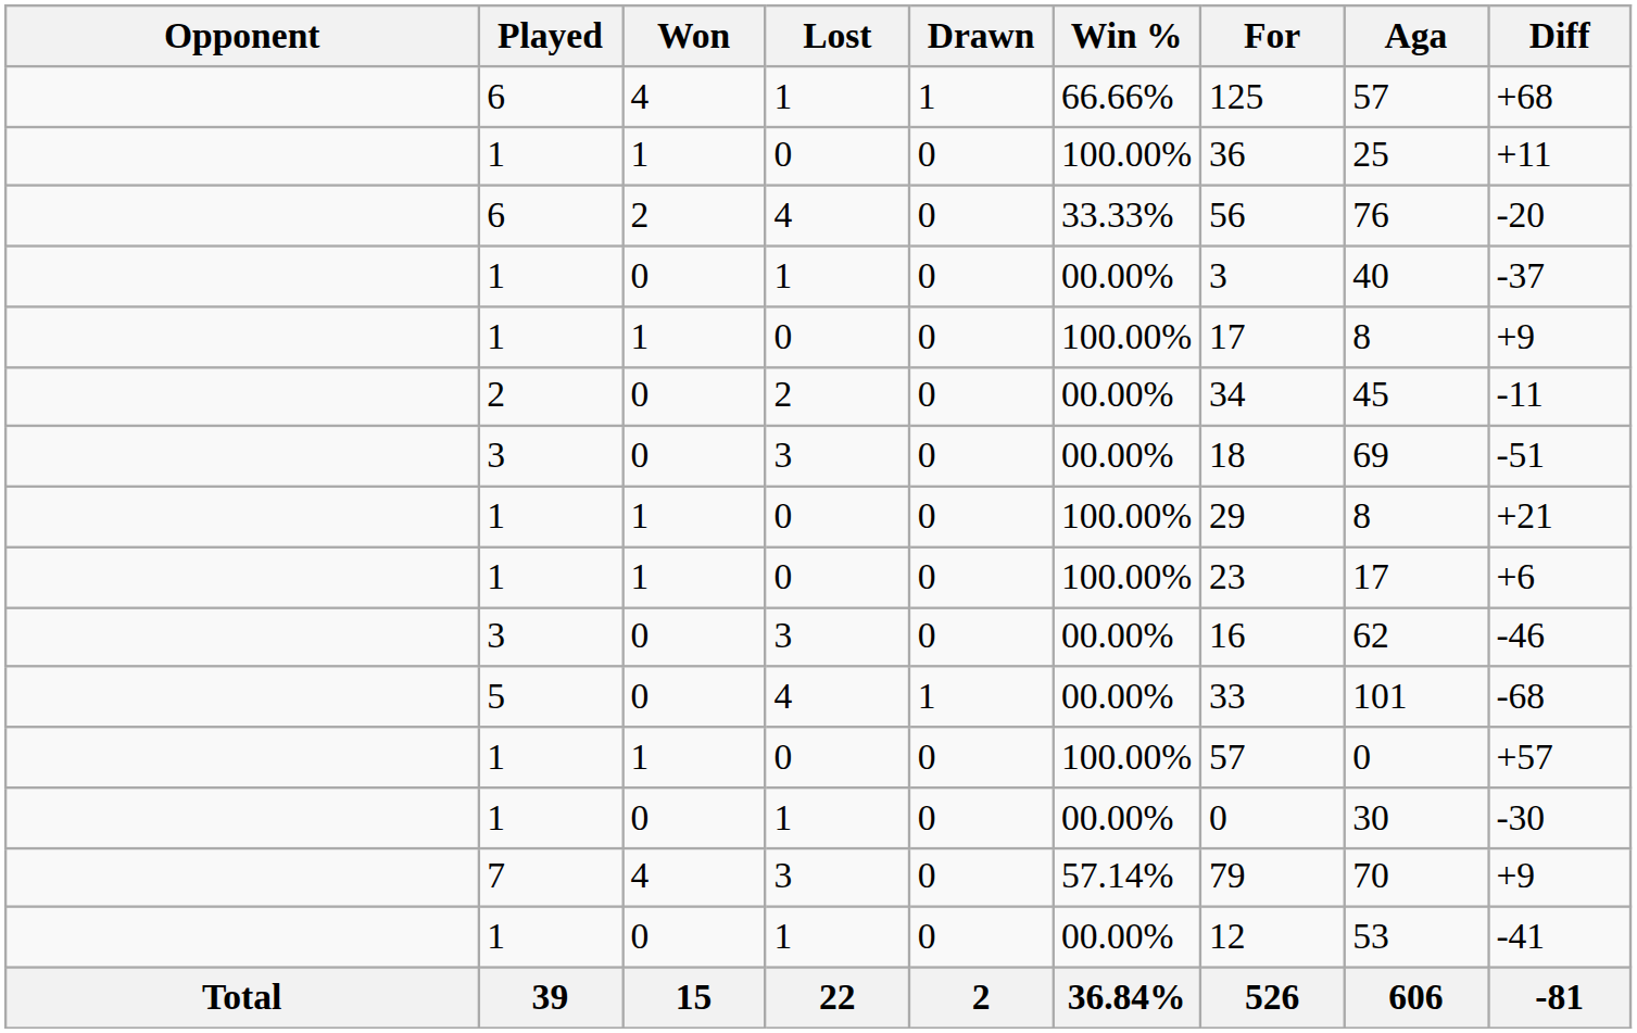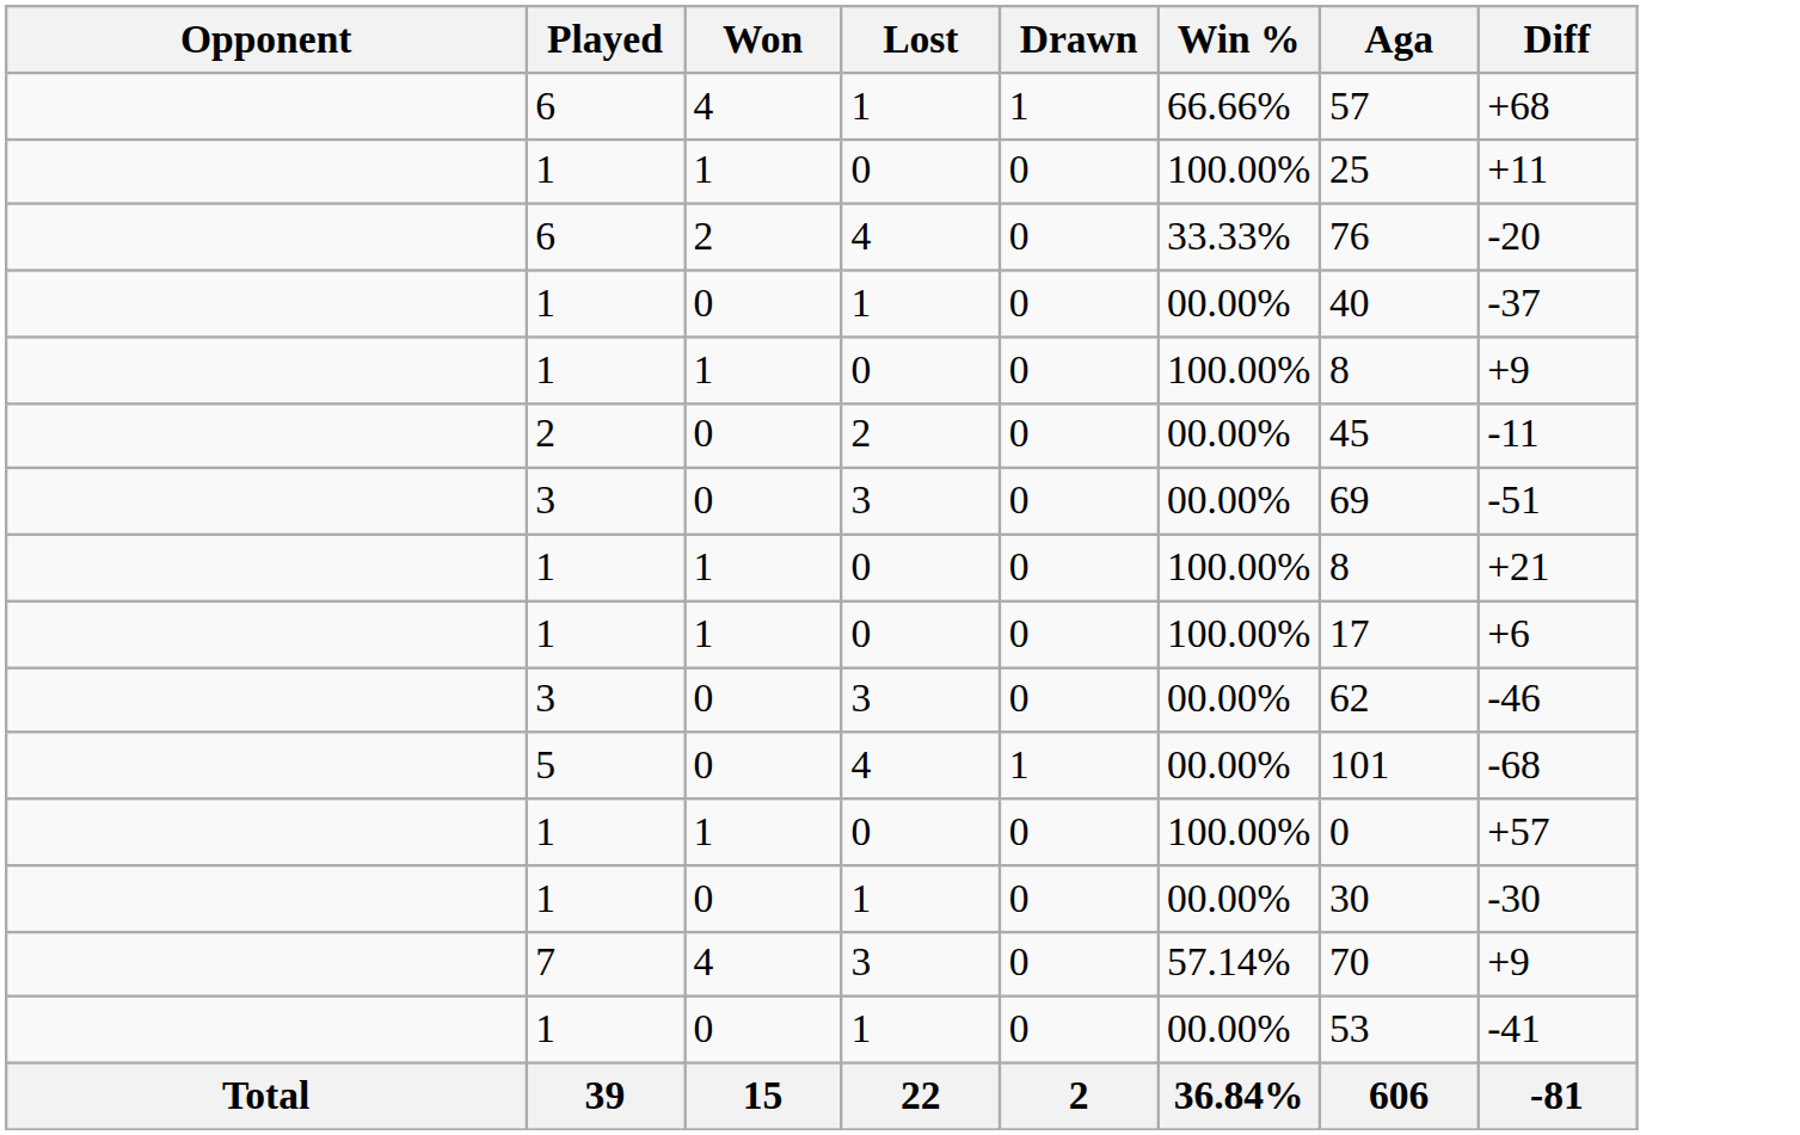 <table class="wikitable sortable" style="font-size:90%">
 <tr>
 <th style="width:180px;">Opponent</th>
 <th style="width:50px;">Played</th>
 <th style="width:50px;">Won</th>
 <th style="width:50px;">Lost</th>
 <th style="width:50px;">Drawn</th>
 <th style="width:50px;">Win %</th>
-<th style="width:50px;">For</th>
 <th style="width:50px;">Aga</th>
 <th style="width:50px;">Diff</th>
 </tr>
 <tr>
 <td></td>
 <td>6</td>
 <td>4</td>
 <td>1</td>
 <td>1</td>
 <td>66.66%</td>
-<td>125</td>
 <td>57</td>
 <td>+68</td>
 </tr>
 <tr>
 <td></td>
 <td>1</td>
 <td>1</td>
 <td>0</td>
 <td>0</td>
 <td>100.00%</td>
-<td>36</td>
 <td>25</td>
 <td>+11</td>
 </tr>
 <tr>
 <td></td>
 <td>6</td>
 <td>2</td>
 <td>4</td>
 <td>0</td>
 <td>33.33%</td>
-<td>56</td>
 <td>76</td>
 <td>-20</td>
 </tr>
 <tr>
 <td></td>
 <td>1</td>
 <td>0</td>
 <td>1</td>
 <td>0</td>
 <td>00.00%</td>
-<td>3</td>
 <td>40</td>
 <td>-37</td>
 </tr>
 <tr>
 <td></td>
 <td>1</td>
 <td>1</td>
 <td>0</td>
 <td>0</td>
 <td>100.00%</td>
-<td>17</td>
 <td>8</td>
 <td>+9</td>
 </tr>
 <tr>
 <td></td>
 <td>2</td>
 <td>0</td>
 <td>2</td>
 <td>0</td>
 <td>00.00%</td>
-<td>34</td>
 <td>45</td>
 <td>-11</td>
 </tr>
 <tr>
 <td></td>
 <td>3</td>
 <td>0</td>
 <td>3</td>
 <td>0</td>
 <td>00.00%</td>
-<td>18</td>
 <td>69</td>
 <td>-51</td>
 </tr>
 <tr>
 <td></td>
 <td>1</td>
 <td>1</td>
 <td>0</td>
 <td>0</td>
 <td>100.00%</td>
-<td>29</td>
 <td>8</td>
 <td>+21</td>
 </tr>
 <tr>
 <td></td>
 <td>1</td>
 <td>1</td>
 <td>0</td>
 <td>0</td>
 <td>100.00%</td>
-<td>23</td>
 <td>17</td>
 <td>+6</td>
 </tr>
 <tr>
 <td></td>
 <td>3</td>
 <td>0</td>
 <td>3</td>
 <td>0</td>
 <td>00.00%</td>
-<td>16</td>
 <td>62</td>
 <td>-46</td>
 </tr>
 <tr>
 <td></td>
 <td>5</td>
 <td>0</td>
 <td>4</td>
 <td>1</td>
 <td>00.00%</td>
-<td>33</td>
 <td>101</td>
 <td>-68</td>
 </tr>
 <tr>
 <td></td>
 <td>1</td>
 <td>1</td>
 <td>0</td>
 <td>0</td>
 <td>100.00%</td>
-<td>57</td>
 <td>0</td>
 <td>+57</td>
 </tr>
 <tr>
 <td></td>
 <td>1</td>
 <td>0</td>
 <td>1</td>
 <td>0</td>
 <td>00.00%</td>
-<td>0</td>
 <td>30</td>
 <td>-30</td>
 </tr>
 <tr>
 <td></td>
 <td>7</td>
 <td>4</td>
 <td>3</td>
 <td>0</td>
 <td>57.14%</td>
-<td>79</td>
 <td>70</td>
 <td>+9</td>
 </tr>
 <tr>
 <td></td>
 <td>1</td>
 <td>0</td>
 <td>1</td>
 <td>0</td>
 <td>00.00%</td>
-<td>12</td>
 <td>53</td>
 <td>-41</td>
 </tr>
 <tr>
 <th>Total</th>
 <th>39</th>
 <th>15</th>
 <th>22</th>
 <th>2</th>
 <th>36.84%</th>
-<th>526</th>
 <th>606</th>
 <th>-81</th>
 </tr>
 </table>
